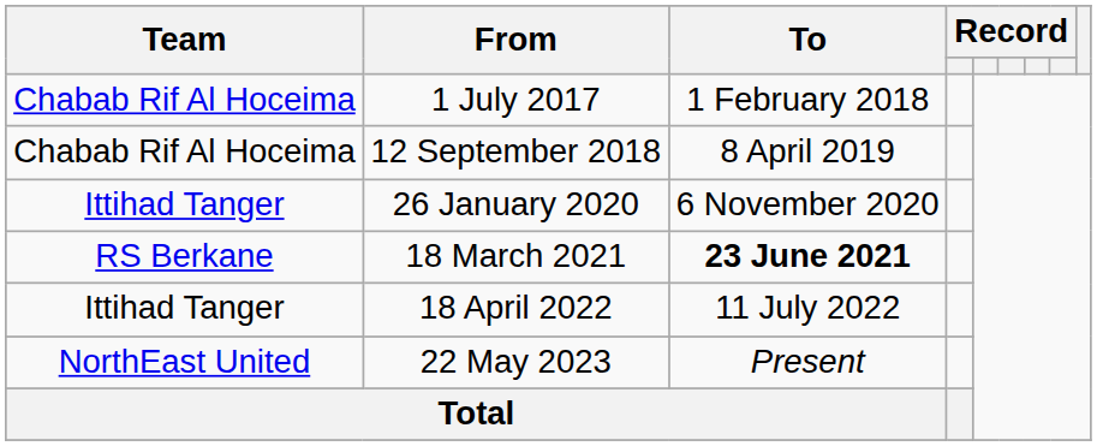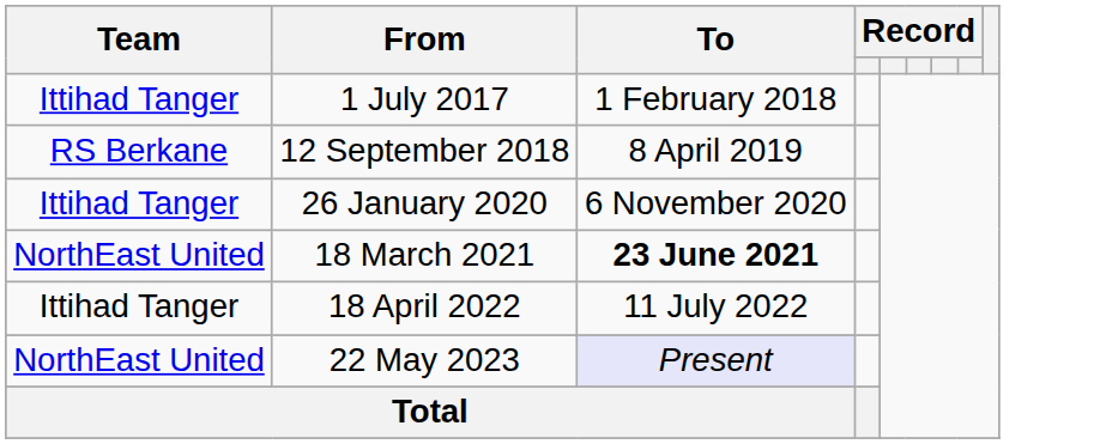 <table class="wikitable" style="text-align:center">
 <tr>
 <th rowspan="2">Team</th>
 <th rowspan="2">From</th>
 <th rowspan="2">To</th>
 <th colspan="5">Record</th>
 <th rowspan="2"></th>
 </tr>
 <tr>
 <th></th>
 <th></th>
 <th></th>
 <th></th>
 <th></th>
 </tr>
 <tr>
-<td><a href='#'>Chabab Rif Al Hoceima</a></td>
+<td><a href='#'>Ittihad Tanger</a></td>
 <td>1 July 2017</td>
 <td>1 February 2018<br></td>
 <td></td>
 </tr>
 <tr>
-<td>Chabab Rif Al Hoceima</td>
+<td><a href='#'>RS Berkane</a></td>
 <td>12 September 2018</td>
 <td>8 April 2019<br></td>
 <td></td>
 </tr>
 <tr>
 <td><a href='#'>Ittihad Tanger</a></td>
 <td>26 January 2020</td>
 <td>6 November 2020<br></td>
 <td></td>
 </tr>
 <tr>
-<td><a href='#'>RS Berkane</a></td>
+<td><a href='#'>NorthEast United</a></td>
 <td>18 March 2021</td>
 <td><strong>23 June 2021<br></strong></td>
 <td></td>
 </tr>
 <tr>
 <td>Ittihad Tanger</td>
 <td>18 April 2022</td>
 <td>11 July 2022<br></td>
 <td></td>
 </tr>
 <tr>
 <td><a href='#'>NorthEast United</a></td>
 <td>22 May 2023</td>
-<td><em>Present</em><br></td>
+<td style="background: lavender;"><em>Present</em><br></td>
 <td></td>
 </tr>
 <tr>
 <th colspan="3">Total<br></th>
 <th></th>
 </tr>
 </table>
